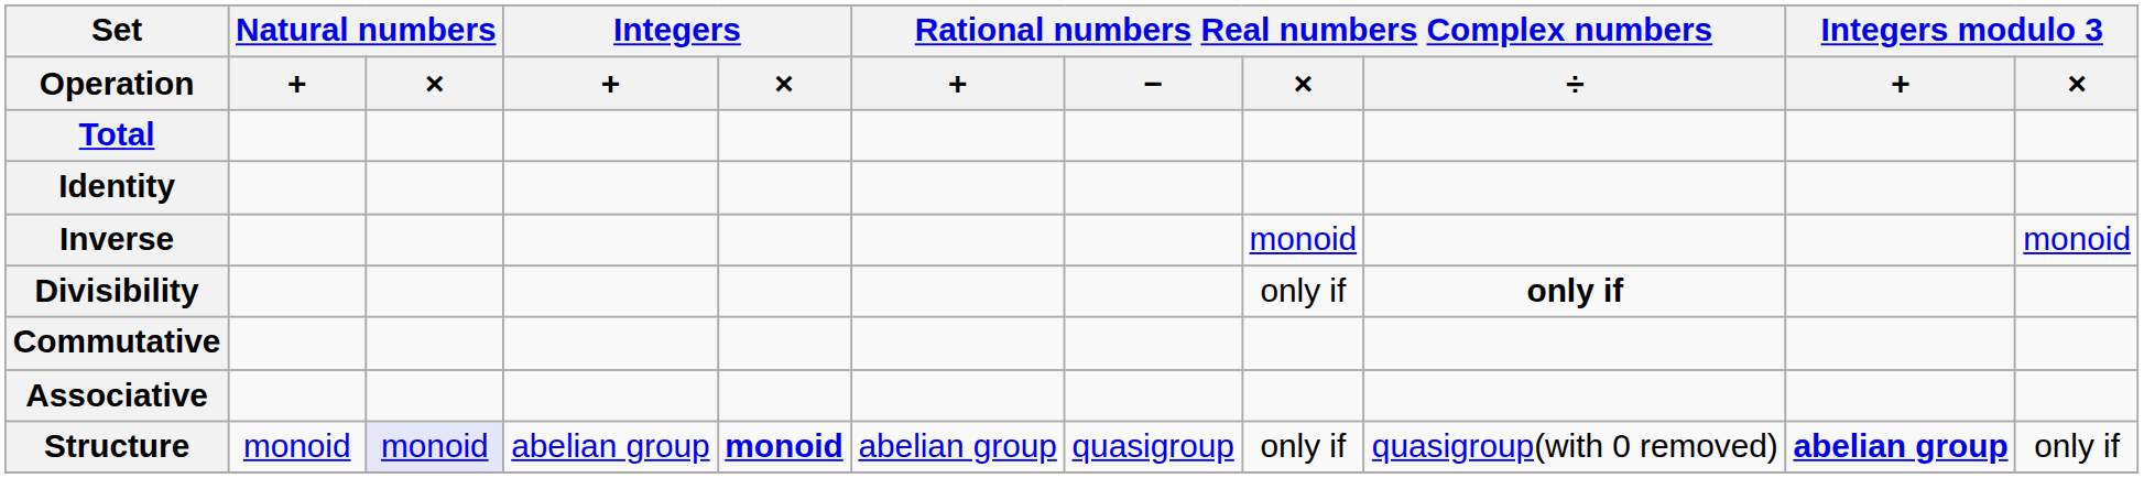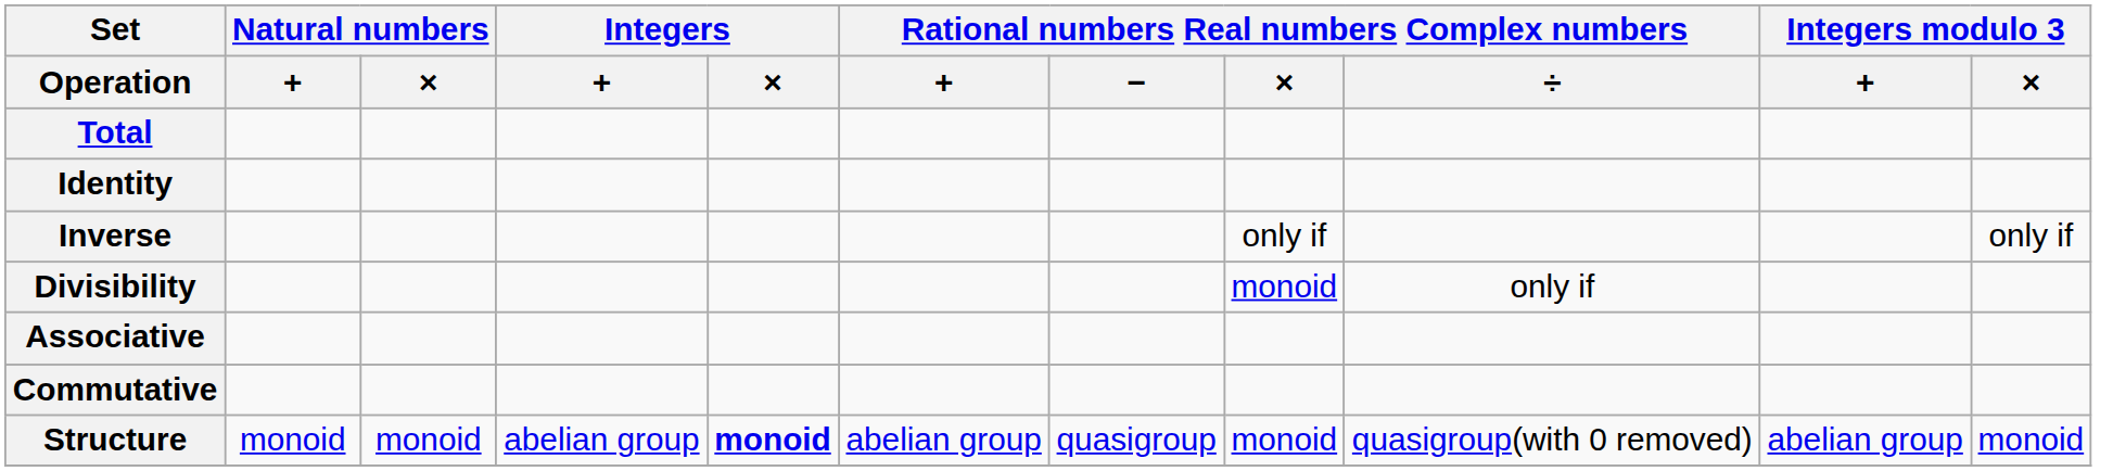 <table class="wikitable" style="text-align: center">
 <tr>
 <th>Set</th>
 <th colspan=2><a href='#'>Natural numbers</a></th>
 <th colspan=2><a href='#'>Integers</a></th>
 <th colspan=4><a href='#'>Rational numbers</a> <a href='#'>Real numbers</a> <a href='#'>Complex numbers</a> </th>
 <th colspan=2><a href='#'>Integers modulo 3</a></th>
 </tr>
 <tr>
 <th>Operation</th>
 <th>+</th>
 <th>×</th>
 <th>+</th>
 <th>×</th>
 <th>+</th>
 <th>−</th>
 <th>×</th>
 <th>÷</th>
 <th>+</th>
 <th>×</th>
 </tr>
 <tr>
 <th><a href='#'>Total</a></th>
 <td></td>
 <td></td>
 <td></td>
 <td></td>
 <td></td>
 <td></td>
 <td></td>
 <td></td>
 <td></td>
 <td></td>
 </tr>
 <tr>
 <th>Identity</th>
 <td></td>
 <td></td>
 <td></td>
 <td></td>
 <td></td>
 <td></td>
 <td></td>
 <td></td>
 <td></td>
 <td></td>
 </tr>
 <tr>
 <th>Inverse</th>
 <td></td>
 <td></td>
 <td></td>
 <td></td>
 <td></td>
 <td></td>
-<td><a href='#'>monoid</a></td>
+<td>only if </td>
 <td></td>
 <td></td>
-<td><a href='#'>monoid</a></td>
+<td>only if </td>
 </tr>
 <tr>
 <th>Divisibility</th>
 <td></td>
 <td></td>
 <td></td>
 <td></td>
 <td></td>
 <td></td>
+<td><a href='#'>monoid</a></td>
 <td>only if </td>
-<td><strong>only if </strong></td>
+<td></td>
+<td></td>
+</tr>
+<tr>
+<th>Associative</th>
+<td></td>
+<td></td>
+<td></td>
+<td></td>
+<td></td>
+<td></td>
+<td></td>
+<td></td>
 <td></td>
 <td></td>
 </tr>
 <tr>
 <th>Commutative</th>
 <td></td>
 <td></td>
 <td></td>
 <td></td>
 <td></td>
 <td></td>
 <td></td>
 <td></td>
 <td></td>
 <td></td>
 </tr>
 <tr>
-<th>Associative</th>
-<td></td>
-<td></td>
-<td></td>
-<td></td>
-<td></td>
-<td></td>
-<td></td>
-<td></td>
-<td></td>
-<td></td>
-</tr>
-<tr>
 <th>Structure</th>
 <td><a href='#'>monoid</a></td>
-<td style="background: lavender;"><a href='#'>monoid</a></td>
+<td><a href='#'>monoid</a></td>
 <td><a href='#'>abelian group</a></td>
 <td><strong><a href='#'>monoid</a></strong></td>
 <td><a href='#'>abelian group</a></td>
 <td><a href='#'>quasigroup</a></td>
-<td>only if </td>
+<td><a href='#'>monoid</a></td>
 <td><a href='#'>quasigroup</a>(with 0 removed)</td>
-<td><strong><a href='#'>abelian group</a></strong></td>
-<td>only if </td>
+<td><a href='#'>abelian group</a></td>
+<td><a href='#'>monoid</a></td>
 </tr>
 <tr>
 </tr>
 </table>
